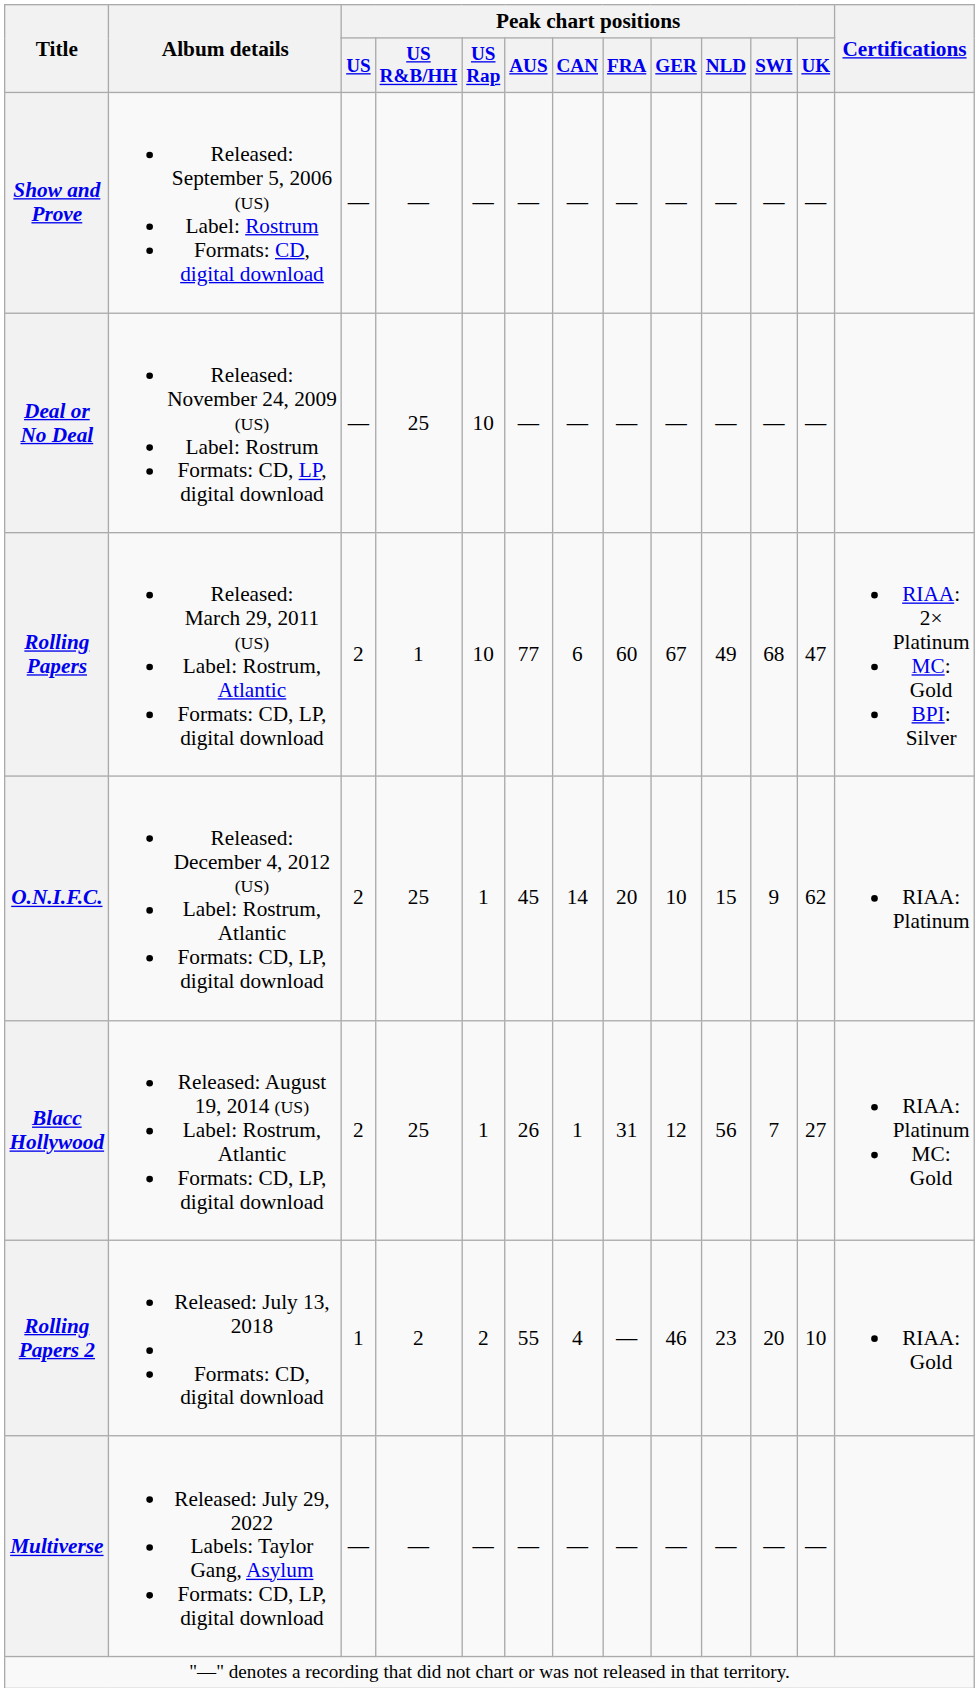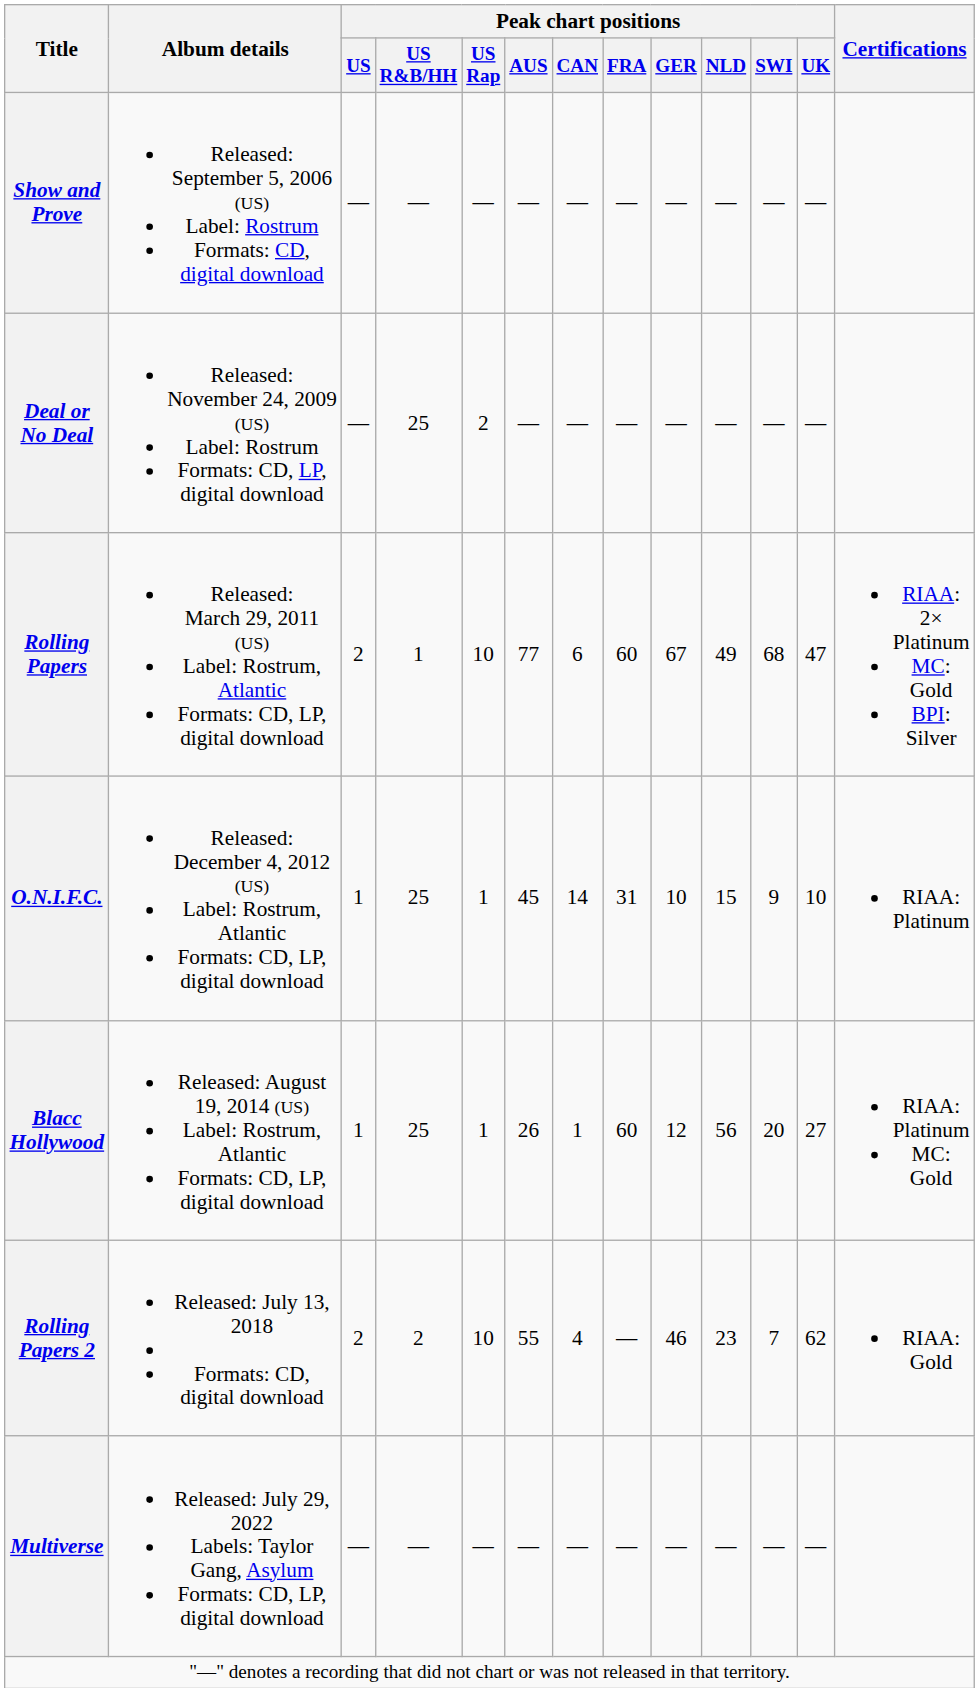 <table class="wikitable plainrowheaders" style="text-align:center;">
 <tr>
 <th scope="col" rowspan="2" style="width:11em;">Title</th>
 <th scope="col" rowspan="2" style="width:20em;">Album details</th>
 <th scope="col" colspan="10">Peak chart positions</th>
 <th scope="col" rowspan="2" style="width:12em;"><a href='#'>Certifications</a></th>
 </tr>
 <tr>
 <th scope="col" style="width:2.9em;font-size:90%;"><a href='#'>US</a><br></th>
 <th scope="col" style="width:2.9em;font-size:90%;"><a href='#'>US<br>R&B/HH</a><br></th>
 <th scope="col" style="width:2.9em;font-size:90%;"><a href='#'>US<br>Rap</a><br></th>
 <th scope="col" style="width:2.9em;font-size:90%;"><a href='#'>AUS</a><br></th>
 <th scope="col" style="width:2.9em;font-size:90%;"><a href='#'>CAN</a><br></th>
 <th scope="col" style="width:2.9em;font-size:90%;"><a href='#'>FRA</a><br></th>
 <th scope="col" style="width:2.9em;font-size:90%;"><a href='#'>GER</a><br></th>
 <th scope="col" style="width:2.9em;font-size:90%;"><a href='#'>NLD</a><br></th>
 <th scope="col" style="width:2.9em;font-size:90%;"><a href='#'>SWI</a><br></th>
 <th scope="col" style="width:2.9em;font-size:90%;"><a href='#'>UK</a><br></th>
 </tr>
 <tr>
 <th scope="row"><em><a href='#'>Show and Prove</a></em></th>
 <td><br><ul><li>Released: September 5, 2006 <small>(US)</small></li><li>Label: <a href='#'>Rostrum</a></li><li>Formats: <a href='#'>CD</a>, <a href='#'>digital download</a></li></ul></td>
 <td>—</td>
 <td>—</td>
 <td>—</td>
 <td>—</td>
 <td>—</td>
 <td>—</td>
 <td>—</td>
 <td>—</td>
 <td>—</td>
 <td>—</td>
 <td></td>
 </tr>
 <tr>
 <th scope="row"><em><a href='#'>Deal or No Deal</a></em></th>
 <td><br><ul><li>Released: November 24, 2009 <small>(US)</small></li><li>Label: Rostrum</li><li>Formats: CD, <a href='#'>LP</a>, digital download</li></ul></td>
 <td>—</td>
 <td>25</td>
-<td>10</td>
+<td>2</td>
 <td>—</td>
 <td>—</td>
 <td>—</td>
 <td>—</td>
 <td>—</td>
 <td>—</td>
 <td>—</td>
 <td></td>
 </tr>
 <tr>
 <th scope="row"><em><a href='#'>Rolling Papers</a></em></th>
 <td><br><ul><li>Released: March 29, 2011 <small>(US)</small></li><li>Label: Rostrum, <a href='#'>Atlantic</a></li><li>Formats: CD, LP, digital download</li></ul></td>
 <td>2</td>
 <td>1</td>
 <td>10</td>
 <td>77</td>
 <td>6</td>
 <td>60</td>
 <td>67</td>
 <td>49</td>
 <td>68</td>
 <td>47</td>
 <td><br><ul><li><a href='#'>RIAA</a>: 2× Platinum</li><li><a href='#'>MC</a>: Gold</li><li><a href='#'>BPI</a>: Silver</li></ul></td>
 </tr>
 <tr>
 <th scope="row"><em><a href='#'>O.N.I.F.C.</a></em></th>
 <td><br><ul><li>Released: December 4, 2012 <small>(US)</small></li><li>Label: Rostrum, Atlantic</li><li>Formats: CD, LP, digital download</li></ul></td>
-<td>2</td>
+<td>1</td>
 <td>25</td>
 <td>1</td>
 <td>45</td>
 <td>14</td>
-<td>20</td>
+<td>31</td>
 <td>10</td>
 <td>15</td>
 <td>9</td>
-<td>62</td>
+<td>10</td>
 <td><br><ul><li>RIAA: Platinum</li></ul></td>
 </tr>
 <tr>
 <th scope="row"><em><a href='#'>Blacc Hollywood</a></em></th>
 <td><br><ul><li>Released: August 19, 2014 <small>(US)</small></li><li>Label: Rostrum, Atlantic</li><li>Formats: CD, LP, digital download</li></ul></td>
-<td>2</td>
+<td>1</td>
 <td>25</td>
 <td>1</td>
 <td>26</td>
 <td>1</td>
-<td>31</td>
+<td>60</td>
 <td>12</td>
 <td>56</td>
-<td>7</td>
+<td>20</td>
 <td>27</td>
 <td><br><ul><li>RIAA: Platinum</li><li>MC: Gold</li></ul></td>
 </tr>
 <tr>
 <th scope="row"><em><a href='#'>Rolling Papers 2</a></em></th>
 <td><br><ul><li>Released: July 13, 2018</li><li></li><li>Formats: CD, digital download</li></ul></td>
-<td>1</td>
 <td>2</td>
 <td>2</td>
+<td>10</td>
 <td>55</td>
 <td>4</td>
 <td>—</td>
 <td>46</td>
 <td>23</td>
-<td>20</td>
-<td>10</td>
+<td>7</td>
+<td>62</td>
 <td><br><ul><li>RIAA: Gold</li></ul></td>
 </tr>
 <tr>
 <th scope="row"><em><a href='#'>Multiverse</a></em></th>
 <td><br><ul><li>Released: July 29, 2022</li><li>Labels: Taylor Gang, <a href='#'>Asylum</a></li><li>Formats: CD, LP, digital download</li></ul></td>
 <td>—</td>
 <td>—</td>
 <td>—</td>
 <td>—</td>
 <td>—</td>
 <td>—</td>
 <td>—</td>
 <td>—</td>
 <td>—</td>
 <td>—</td>
 <td></td>
 </tr>
 <tr>
 <td colspan="20" style="font-size:90%">"—" denotes a recording that did not chart or was not released in that territory.</td>
 </tr>
 </table>
